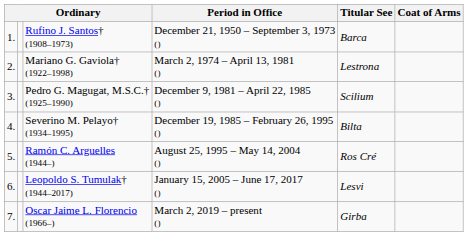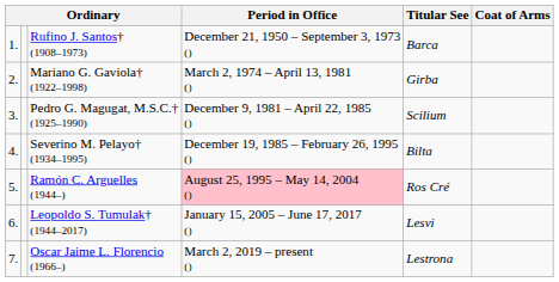 <table class="wikitable">
 <tr>
 <th colspan=3>Ordinary</th>
 <th>Period in Office</th>
 <th>Titular See</th>
 <th>Coat of Arms</th>
 </tr>
 <tr>
 <td>1.</td>
 <td></td>
 <td><a href='#'>Rufino J. Santos</a>†<br><small>(1908–1973)</small></td>
 <td>December 21, 1950 – September 3, 1973<br><small>()</small></td>
 <td><em>Barca</em></td>
 <td></td>
 </tr>
 <tr>
 <td>2.</td>
 <td></td>
 <td>Mariano G. Gaviola†<br><small>(1922–1998)</small></td>
 <td>March 2, 1974 – April 13, 1981<br><small>()</small></td>
-<td><em>Lestrona</em></td>
+<td><em>Girba</em></td>
 <td></td>
 </tr>
 <tr>
 <td>3.</td>
 <td></td>
 <td>Pedro G. Magugat, M.S.C.†<br><small>(1925–1990)</small></td>
 <td>December 9, 1981 – April 22, 1985<br><small>()</small></td>
 <td><em>Scilium</em></td>
 <td></td>
 </tr>
 <tr>
 <td>4.</td>
 <td></td>
 <td>Severino M. Pelayo†<br><small>(1934–1995)</small></td>
 <td>December 19, 1985 – February 26, 1995<br><small>()</small></td>
 <td><em>Bilta</em></td>
 <td></td>
 </tr>
 <tr>
 <td>5.</td>
 <td></td>
 <td><a href='#'>Ramón C. Arguelles</a><br><small>(1944–)</small></td>
-<td>August 25, 1995 – May 14, 2004<br><small>()</small></td>
+<td style="background: pink;">August 25, 1995 – May 14, 2004<br><small>()</small></td>
 <td><em>Ros Cré</em></td>
 <td></td>
 </tr>
 <tr>
 <td>6.</td>
 <td></td>
 <td><a href='#'>Leopoldo S. Tumulak</a>†<br><small>(1944–2017)</small></td>
 <td>January 15, 2005 – June 17, 2017<br><small>()</small></td>
 <td><em>Lesvi</em></td>
 <td></td>
 </tr>
 <tr>
 <td>7.</td>
 <td></td>
 <td><a href='#'>Oscar Jaime L. Florencio</a><br><small>(1966–)</small></td>
 <td>March 2, 2019 – present<br><small>()</small></td>
-<td><em>Girba</em></td>
+<td><em>Lestrona</em></td>
 <td></td>
 </tr>
 </table>
